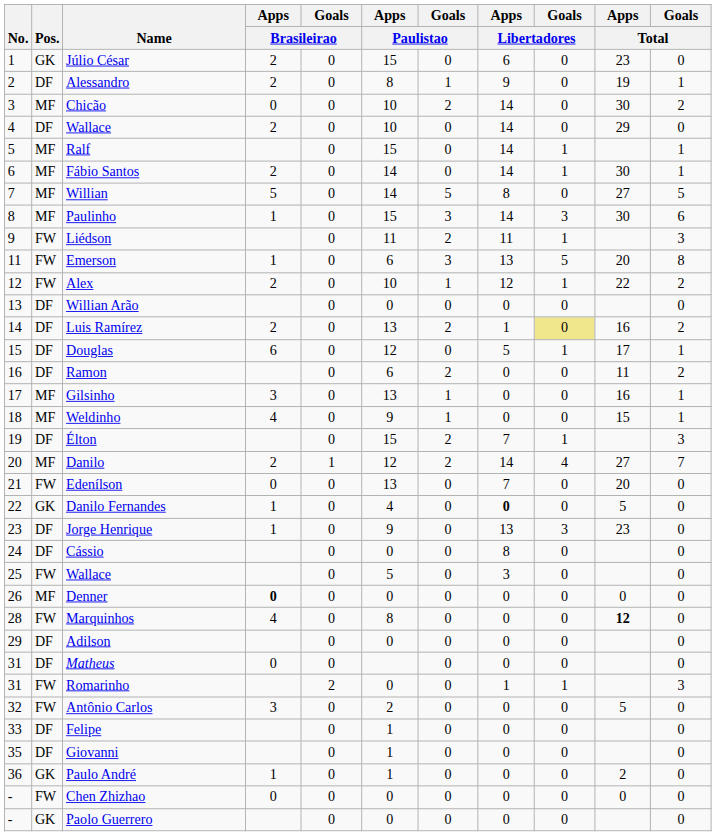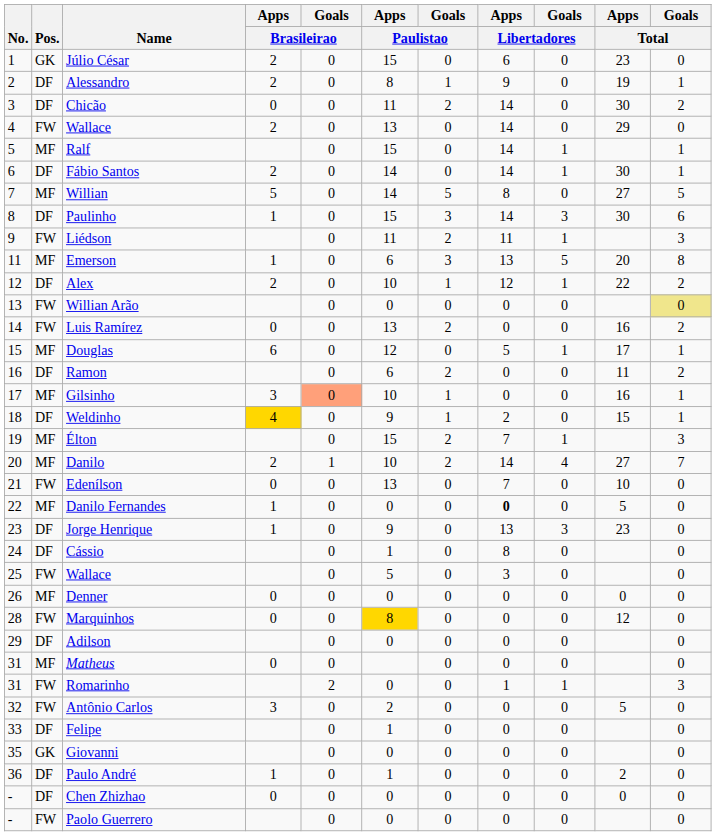 <table class="wikitable sortable" style="text-align:center">
 <tr>
 <th rowspan="2" style="vertical-align:bottom;" class="unsortable">No.</th>
 <th rowspan="2" style="vertical-align:bottom;" class="unsortable">Pos.</th>
 <th rowspan="2" class="unsortable" style="vertical-align:bottom; width:200px;">Name</th>
 <th>Apps</th>
 <th>Goals</th>
 <th>Apps</th>
 <th>Goals</th>
 <th>Apps</th>
 <th>Goals</th>
 <th>Apps</th>
 <th>Goals</th>
 </tr>
 <tr class="unsortable">
 <th colspan="2" style="width:125px;"><a href='#'>Brasileirao</a></th>
 <th colspan="2" style="width:125px;"><a href='#'>Paulistao</a></th>
 <th colspan="2" style="width:125px;"><a href='#'>Libertadores</a></th>
 <th colspan="2" style="width:125px;">Total</th>
 </tr>
 <tr>
 <td align="left">1</td>
 <td align="left">GK</td>
 <td align="left"> <a href='#'>Júlio César</a></td>
 <td>2</td>
 <td>0</td>
 <td>15</td>
 <td>0</td>
 <td>6</td>
 <td>0</td>
 <td>23</td>
 <td>0</td>
 </tr>
 <tr>
 <td align="left">2</td>
 <td align="left">DF</td>
 <td align="left"> <a href='#'>Alessandro</a></td>
 <td>2</td>
 <td>0</td>
 <td>8</td>
 <td>1</td>
 <td>9</td>
 <td>0</td>
 <td>19</td>
 <td>1</td>
 </tr>
 <tr>
 <td align="left">3</td>
-<td align="left">MF</td>
+<td align="left">DF</td>
 <td align="left"> <a href='#'>Chicão</a></td>
 <td>0</td>
 <td>0</td>
-<td>10</td>
+<td>11</td>
 <td>2</td>
 <td>14</td>
 <td>0</td>
 <td>30</td>
 <td>2</td>
 </tr>
 <tr>
 <td align="left">4</td>
-<td align="left">DF</td>
+<td align="left">FW</td>
 <td align="left"> <a href='#'>Wallace</a></td>
 <td>2</td>
 <td>0</td>
-<td>10</td>
+<td>13</td>
 <td>0</td>
 <td>14</td>
 <td>0</td>
 <td>29</td>
 <td>0</td>
 </tr>
 <tr>
 <td align="left">5</td>
 <td align="left">MF</td>
 <td align="left"> <a href='#'>Ralf</a></td>
 <td></td>
 <td>0</td>
 <td>15</td>
 <td>0</td>
 <td>14</td>
 <td>1</td>
 <td></td>
 <td>1</td>
 </tr>
 <tr>
 <td align="left">6</td>
-<td align="left">MF</td>
+<td align="left">DF</td>
 <td align="left"> <a href='#'>Fábio Santos</a></td>
 <td>2</td>
 <td>0</td>
 <td>14</td>
 <td>0</td>
 <td>14</td>
 <td>1</td>
 <td>30</td>
 <td>1</td>
 </tr>
 <tr>
 <td align="left">7</td>
 <td align="left">MF</td>
 <td align="left"> <a href='#'>Willian</a></td>
 <td>5</td>
 <td>0</td>
 <td>14</td>
 <td>5</td>
 <td>8</td>
 <td>0</td>
 <td>27</td>
 <td>5</td>
 </tr>
 <tr>
 <td align="left">8</td>
-<td align="left">MF</td>
+<td align="left">DF</td>
 <td align="left"> <a href='#'>Paulinho</a></td>
 <td>1</td>
 <td>0</td>
 <td>15</td>
 <td>3</td>
 <td>14</td>
 <td>3</td>
 <td>30</td>
 <td>6</td>
 </tr>
 <tr>
 <td align="left">9</td>
 <td align="left">FW</td>
 <td align="left"> <a href='#'>Liédson</a></td>
 <td></td>
 <td>0</td>
 <td>11</td>
 <td>2</td>
 <td>11</td>
 <td>1</td>
 <td></td>
 <td>3</td>
 </tr>
 <tr>
 <td align="left">11</td>
-<td align="left">FW</td>
+<td align="left">MF</td>
 <td align="left"> <a href='#'>Emerson</a></td>
 <td>1</td>
 <td>0</td>
 <td>6</td>
 <td>3</td>
 <td>13</td>
 <td>5</td>
 <td>20</td>
 <td>8</td>
 </tr>
 <tr>
 <td align="left">12</td>
-<td align="left">FW</td>
+<td align="left">DF</td>
 <td align="left"> <a href='#'>Alex</a></td>
 <td>2</td>
 <td>0</td>
 <td>10</td>
 <td>1</td>
 <td>12</td>
 <td>1</td>
 <td>22</td>
 <td>2</td>
 </tr>
 <tr>
 <td align="left">13</td>
-<td align="left">DF</td>
+<td align="left">FW</td>
 <td align="left"> <a href='#'>Willian Arão</a></td>
 <td></td>
 <td>0</td>
 <td>0</td>
 <td>0</td>
 <td>0</td>
 <td>0</td>
 <td></td>
-<td>0</td>
+<td style="background: khaki;">0</td>
 </tr>
 <tr>
 <td align="left">14</td>
-<td align="left">DF</td>
+<td align="left">FW</td>
 <td align="left"> <a href='#'>Luis Ramírez</a></td>
-<td>2</td>
+<td>0</td>
 <td>0</td>
 <td>13</td>
 <td>2</td>
-<td>1</td>
-<td style="background: khaki;">0</td>
+<td>0</td>
+<td>0</td>
 <td>16</td>
 <td>2</td>
 </tr>
 <tr>
 <td align="left">15</td>
-<td align="left">DF</td>
+<td align="left">MF</td>
 <td align="left"> <a href='#'>Douglas</a></td>
 <td>6</td>
 <td>0</td>
 <td>12</td>
 <td>0</td>
 <td>5</td>
 <td>1</td>
 <td>17</td>
 <td>1</td>
 </tr>
 <tr>
 <td align="left">16</td>
 <td align="left">DF</td>
 <td align="left"> <a href='#'>Ramon</a></td>
 <td></td>
 <td>0</td>
 <td>6</td>
 <td>2</td>
 <td>0</td>
 <td>0</td>
 <td>11</td>
 <td>2</td>
 </tr>
 <tr>
 <td align="left">17</td>
 <td align="left">MF</td>
 <td align="left"> <a href='#'>Gilsinho</a></td>
 <td>3</td>
-<td>0</td>
-<td>13</td>
+<td style="background: lightsalmon;">0</td>
+<td>10</td>
 <td>1</td>
 <td>0</td>
 <td>0</td>
 <td>16</td>
 <td>1</td>
 </tr>
 <tr>
 <td align="left">18</td>
-<td align="left">MF</td>
+<td align="left">DF</td>
 <td align="left"> <a href='#'>Weldinho</a></td>
-<td>4</td>
+<td style="background: gold;">4</td>
 <td>0</td>
 <td>9</td>
 <td>1</td>
-<td>0</td>
+<td>2</td>
 <td>0</td>
 <td>15</td>
 <td>1</td>
 </tr>
 <tr>
 <td align="left">19</td>
-<td align="left">DF</td>
+<td align="left">MF</td>
 <td align="left"> <a href='#'>Élton</a></td>
 <td></td>
 <td>0</td>
 <td>15</td>
 <td>2</td>
 <td>7</td>
 <td>1</td>
 <td></td>
 <td>3</td>
 </tr>
 <tr>
 <td align="left">20</td>
 <td align="left">MF</td>
 <td align="left"> <a href='#'>Danilo</a></td>
 <td>2</td>
 <td>1</td>
-<td>12</td>
+<td>10</td>
 <td>2</td>
 <td>14</td>
 <td>4</td>
 <td>27</td>
 <td>7</td>
 </tr>
 <tr>
 <td align="left">21</td>
 <td align="left">FW</td>
 <td align="left"> <a href='#'>Edenílson</a></td>
 <td>0</td>
 <td>0</td>
 <td>13</td>
 <td>0</td>
 <td>7</td>
 <td>0</td>
-<td>20</td>
+<td>10</td>
 <td>0</td>
 </tr>
 <tr>
 <td align="left">22</td>
-<td align="left">GK</td>
+<td align="left">MF</td>
 <td align="left"> <a href='#'>Danilo Fernandes</a></td>
 <td>1</td>
 <td>0</td>
-<td>4</td>
+<td>0</td>
 <td>0</td>
 <td><strong>0</strong></td>
 <td>0</td>
 <td>5</td>
 <td>0</td>
 </tr>
 <tr>
 <td align="left">23</td>
 <td align="left">DF</td>
 <td align="left"> <a href='#'>Jorge Henrique</a></td>
 <td>1</td>
 <td>0</td>
 <td>9</td>
 <td>0</td>
 <td>13</td>
 <td>3</td>
 <td>23</td>
 <td>0</td>
 </tr>
 <tr>
 <td align="left">24</td>
 <td align="left">DF</td>
 <td align="left"> <a href='#'>Cássio</a></td>
 <td></td>
 <td>0</td>
-<td>0</td>
+<td>1</td>
 <td>0</td>
 <td>8</td>
 <td>0</td>
 <td></td>
 <td>0</td>
 </tr>
 <tr>
 <td align="left">25</td>
 <td align="left">FW</td>
 <td align="left"> <a href='#'>Wallace</a></td>
 <td></td>
 <td>0</td>
 <td>5</td>
 <td>0</td>
 <td>3</td>
 <td>0</td>
 <td></td>
 <td>0</td>
 </tr>
 <tr>
 <td align="left">26</td>
 <td align="left">MF</td>
 <td align="left"> <a href='#'>Denner</a></td>
-<td><strong>0</strong></td>
+<td>0</td>
 <td>0</td>
 <td>0</td>
 <td>0</td>
 <td>0</td>
 <td>0</td>
 <td>0</td>
 <td>0</td>
 </tr>
 <tr>
 <td align="left">28</td>
 <td align="left">FW</td>
 <td align="left"> <a href='#'>Marquinhos</a></td>
-<td>4</td>
 <td>0</td>
-<td>8</td>
+<td>0</td>
+<td style="background: gold;">8</td>
 <td>0</td>
 <td>0</td>
 <td>0</td>
-<td><strong>12</strong></td>
+<td>12</td>
 <td>0</td>
 </tr>
 <tr>
 <td align="left">29</td>
 <td align="left">DF</td>
 <td align="left"> <a href='#'>Adilson</a></td>
 <td></td>
 <td>0</td>
 <td>0</td>
 <td>0</td>
 <td>0</td>
 <td>0</td>
 <td></td>
 <td>0</td>
 </tr>
 <tr>
 <td align="left">31</td>
-<td align="left">DF</td>
+<td align="left">MF</td>
 <td align="left"> <em><a href='#'>Matheus</a></em></td>
 <td>0</td>
 <td>0</td>
 <td></td>
 <td>0</td>
 <td>0</td>
 <td>0</td>
 <td></td>
 <td>0</td>
 </tr>
 <tr>
 <td align="left">31</td>
 <td align="left">FW</td>
 <td align="left"> <a href='#'>Romarinho</a></td>
 <td></td>
 <td>2</td>
 <td>0</td>
 <td>0</td>
 <td>1</td>
 <td>1</td>
 <td></td>
 <td>3</td>
 </tr>
 <tr>
 <td align="left">32</td>
 <td align="left">FW</td>
 <td align="left"> <a href='#'>Antônio Carlos</a></td>
 <td>3</td>
 <td>0</td>
 <td>2</td>
 <td>0</td>
 <td>0</td>
 <td>0</td>
 <td>5</td>
 <td>0</td>
 </tr>
 <tr>
 <td align="left">33</td>
 <td align="left">DF</td>
 <td align="left"> <a href='#'>Felipe</a></td>
 <td></td>
 <td>0</td>
 <td>1</td>
 <td>0</td>
 <td>0</td>
 <td>0</td>
 <td></td>
 <td>0</td>
 </tr>
 <tr>
 <td align="left">35</td>
-<td align="left">DF</td>
+<td align="left">GK</td>
 <td align="left"> <a href='#'>Giovanni</a></td>
 <td></td>
 <td>0</td>
-<td>1</td>
+<td>0</td>
 <td>0</td>
 <td>0</td>
 <td>0</td>
 <td></td>
 <td>0</td>
 </tr>
 <tr>
 <td align="left">36</td>
-<td align="left">GK</td>
+<td align="left">DF</td>
 <td align="left"> <a href='#'>Paulo André</a></td>
 <td>1</td>
 <td>0</td>
 <td>1</td>
 <td>0</td>
 <td>0</td>
 <td>0</td>
 <td>2</td>
 <td>0</td>
 </tr>
 <tr>
 <td align="left">-</td>
-<td align="left">FW</td>
+<td align="left">DF</td>
 <td align="left"> <a href='#'>Chen Zhizhao</a></td>
 <td>0</td>
 <td>0</td>
 <td>0</td>
 <td>0</td>
 <td>0</td>
 <td>0</td>
 <td>0</td>
 <td>0</td>
 </tr>
 <tr>
 <td align="left">-</td>
-<td align="left">GK</td>
+<td align="left">FW</td>
 <td align="left"> <a href='#'>Paolo Guerrero</a></td>
 <td></td>
 <td>0</td>
 <td>0</td>
 <td>0</td>
 <td>0</td>
 <td>0</td>
 <td></td>
 <td>0</td>
 </tr>
 </table>
